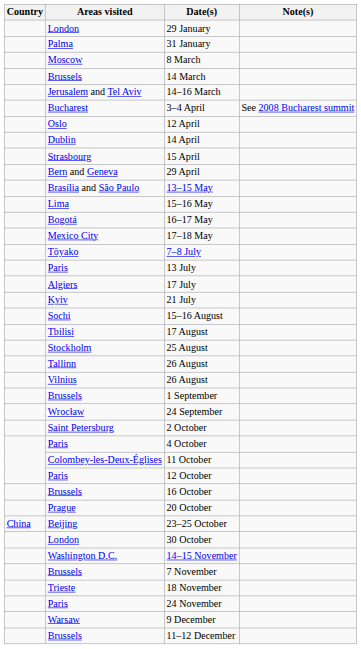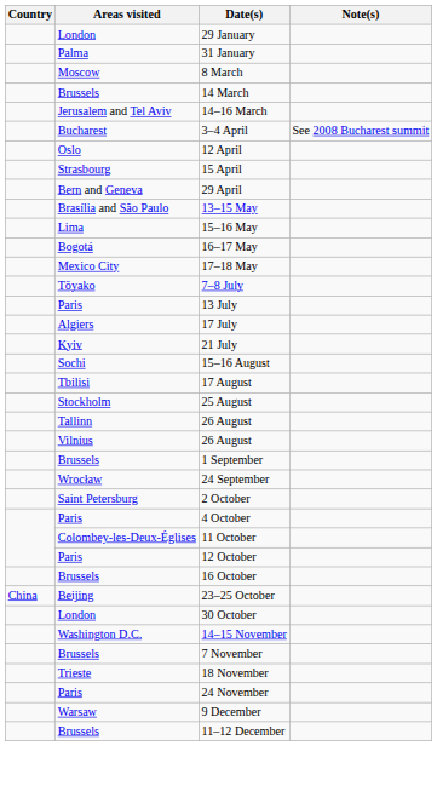 <table class="wikitable">
 <tr>
 <th scope=col>Country</th>
 <th scope=col>Areas visited</th>
 <th scope=col>Date(s)</th>
 <th scope=col>Note(s)</th>
 </tr>
 <tr>
 <td></td>
 <td><a href='#'>London</a></td>
 <td>29 January</td>
 <td></td>
 </tr>
 <tr>
 <td></td>
 <td><a href='#'>Palma</a></td>
 <td>31 January</td>
 <td></td>
 </tr>
 <tr>
 <td></td>
 <td><a href='#'>Moscow</a></td>
 <td>8 March</td>
 <td></td>
 </tr>
 <tr>
 <td></td>
 <td><a href='#'>Brussels</a></td>
 <td>14 March</td>
 <td></td>
 </tr>
 <tr>
 <td></td>
 <td><a href='#'>Jerusalem</a> and <a href='#'>Tel Aviv</a></td>
 <td>14–16 March</td>
 <td></td>
 </tr>
 <tr>
 <td></td>
 <td><a href='#'>Bucharest</a></td>
 <td>3–4 April</td>
 <td>See <a href='#'>2008 Bucharest summit</a></td>
 </tr>
 <tr>
 <td></td>
 <td><a href='#'>Oslo</a></td>
 <td>12 April</td>
-<td></td>
-</tr>
-<tr>
-<td></td>
-<td><a href='#'>Dublin</a></td>
-<td>14 April</td>
 <td></td>
 </tr>
 <tr>
 <td></td>
 <td><a href='#'>Strasbourg</a></td>
 <td>15 April</td>
 <td></td>
 </tr>
 <tr>
 <td></td>
 <td><a href='#'>Bern</a> and <a href='#'>Geneva</a></td>
 <td>29 April</td>
 <td></td>
 </tr>
 <tr>
 <td></td>
 <td><a href='#'>Brasília</a> and <a href='#'>São Paulo</a></td>
 <td><a href='#'>13–15 May</a></td>
 <td></td>
 </tr>
 <tr>
 <td></td>
 <td><a href='#'>Lima</a></td>
 <td>15–16 May</td>
 <td></td>
 </tr>
 <tr>
 <td></td>
 <td><a href='#'>Bogotá</a></td>
 <td>16–17 May</td>
 <td></td>
 </tr>
 <tr>
 <td></td>
 <td><a href='#'>Mexico City</a></td>
 <td>17–18 May</td>
 <td></td>
 </tr>
 <tr>
 <td></td>
 <td><a href='#'>Tōyako</a></td>
 <td><a href='#'>7–8 July</a></td>
 <td></td>
 </tr>
 <tr>
 <td></td>
 <td><a href='#'>Paris</a></td>
 <td>13 July</td>
 <td></td>
 </tr>
 <tr>
 <td></td>
 <td><a href='#'>Algiers</a></td>
 <td>17 July</td>
 <td></td>
 </tr>
 <tr>
 <td></td>
 <td><a href='#'>Kyiv</a></td>
 <td>21 July</td>
 <td></td>
 </tr>
 <tr>
 <td></td>
 <td><a href='#'>Sochi</a></td>
 <td>15–16 August</td>
 <td></td>
 </tr>
 <tr>
 <td></td>
 <td><a href='#'>Tbilisi</a></td>
 <td>17 August</td>
 <td></td>
 </tr>
 <tr>
 <td></td>
 <td><a href='#'>Stockholm</a></td>
 <td>25 August</td>
 <td></td>
 </tr>
 <tr>
 <td></td>
 <td><a href='#'>Tallinn</a></td>
 <td>26 August</td>
 <td></td>
 </tr>
 <tr>
 <td></td>
 <td><a href='#'>Vilnius</a></td>
 <td>26 August</td>
 <td></td>
 </tr>
 <tr>
 <td></td>
 <td><a href='#'>Brussels</a></td>
 <td>1 September</td>
 <td></td>
 </tr>
 <tr>
 <td></td>
 <td><a href='#'>Wrocław</a></td>
 <td>24 September</td>
 <td></td>
 </tr>
 <tr>
 <td></td>
 <td><a href='#'>Saint Petersburg</a></td>
 <td>2 October</td>
 <td></td>
 </tr>
 <tr>
 <td rowspan="3"></td>
 <td><a href='#'>Paris</a></td>
 <td>4 October</td>
 <td></td>
 </tr>
 <tr>
 <td><a href='#'>Colombey-les-Deux-Églises</a></td>
 <td>11 October</td>
 <td></td>
 </tr>
 <tr>
 <td><a href='#'>Paris</a></td>
 <td>12 October</td>
 <td></td>
 </tr>
 <tr>
 <td></td>
 <td><a href='#'>Brussels</a></td>
 <td>16 October</td>
 <td></td>
 </tr>
 <tr>
-<td></td>
-<td><a href='#'>Prague</a></td>
-<td>20 October</td>
-<td></td>
-</tr>
-<tr>
 <td> <a href='#'>China</a></td>
 <td><a href='#'>Beijing</a></td>
 <td>23–25 October</td>
 <td></td>
 </tr>
 <tr>
 <td></td>
 <td><a href='#'>London</a></td>
 <td>30 October</td>
 <td></td>
 </tr>
 <tr>
 <td></td>
 <td><a href='#'>Washington D.C.</a></td>
 <td><a href='#'>14–15 November</a></td>
 <td></td>
 </tr>
 <tr>
 <td></td>
 <td><a href='#'>Brussels</a></td>
 <td>7 November</td>
 <td></td>
 </tr>
 <tr>
 <td></td>
 <td><a href='#'>Trieste</a></td>
 <td>18 November</td>
 <td></td>
 </tr>
 <tr>
 <td></td>
 <td><a href='#'>Paris</a></td>
 <td>24 November</td>
 <td></td>
 </tr>
 <tr>
 <td></td>
 <td><a href='#'>Warsaw</a></td>
 <td>9 December</td>
 <td></td>
 </tr>
 <tr>
 <td></td>
 <td><a href='#'>Brussels</a></td>
 <td>11–12 December</td>
 <td></td>
 </tr>
 </table>
